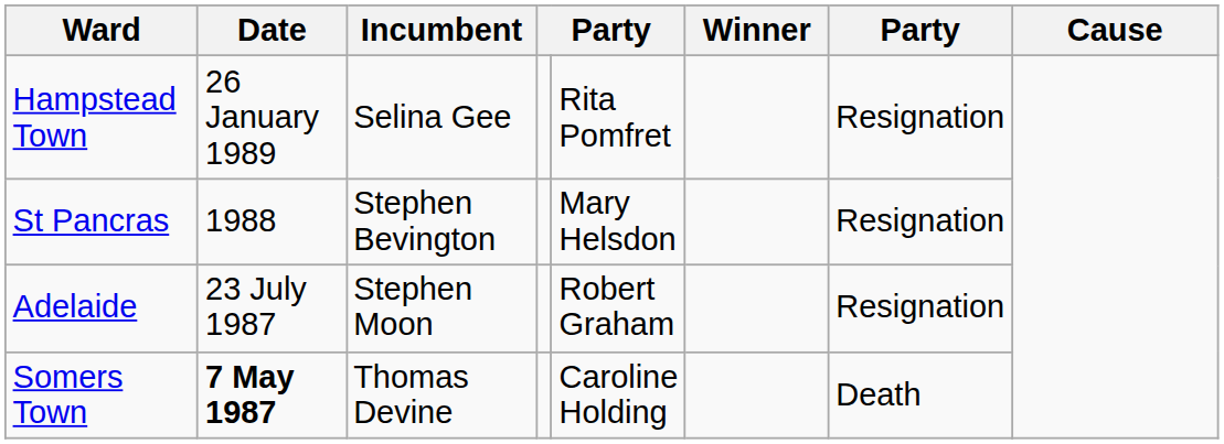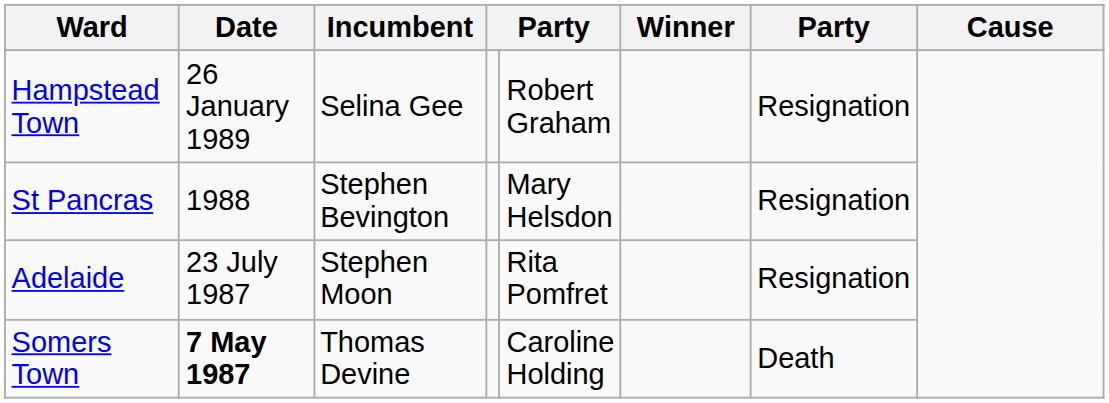 <table class="wikitable">
 <tr>
 <th scope="col" style="width:150px">Ward</th>
 <th scope="col" style="width:150px">Date</th>
 <th scope="col" style="width:150px">Incumbent</th>
 <th scope="col" colspan="2" style="width:150px">Party</th>
 <th scope="col" style="width:150px">Winner</th>
 <th scope="col" colspan="2" style="width:150px">Party</th>
 <th scope="col" style="width:500px">Cause</th>
 </tr>
 <tr>
 <td><a href='#'>Hampstead Town</a></td>
 <td>26 January 1989</td>
 <td>Selina Gee</td>
 <td></td>
-<td>Rita Pomfret</td>
+<td>Robert Graham</td>
 <td></td>
 <td>Resignation</td>
 </tr>
 <tr>
 <td><a href='#'>St Pancras</a></td>
 <td>1988</td>
 <td>Stephen Bevington</td>
 <td></td>
 <td>Mary Helsdon</td>
 <td></td>
 <td>Resignation</td>
 </tr>
 <tr>
 <td><a href='#'>Adelaide</a></td>
 <td>23 July 1987</td>
 <td>Stephen Moon</td>
 <td></td>
-<td>Robert Graham</td>
+<td>Rita Pomfret</td>
 <td></td>
 <td>Resignation</td>
 </tr>
 <tr>
 <td><a href='#'>Somers Town</a></td>
 <td><strong>7 May 1987</strong></td>
 <td>Thomas Devine</td>
 <td></td>
 <td>Caroline Holding</td>
 <td></td>
 <td>Death</td>
 </tr>
 </table>
